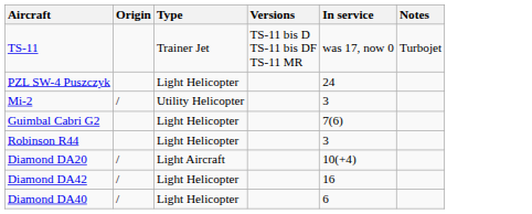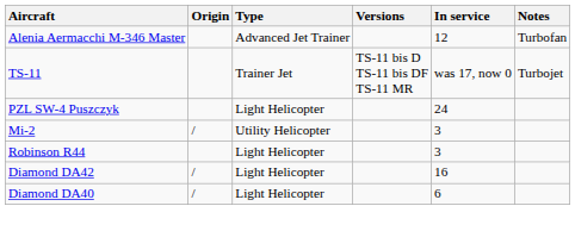 <table class="wikitable">
 <tr>
 <th style="text-align: left;">Aircraft</th>
 <th style="text-align: left;">Origin</th>
 <th style="text-align: left;">Type</th>
 <th style="text-align: left;">Versions</th>
 <th style="text-align: left;">In service</th>
 <th style="text-align: left;">Notes</th>
+</tr>
+<tr>
+<td><a href='#'>Alenia Aermacchi M-346 Master</a></td>
+<td></td>
+<td>Advanced Jet Trainer</td>
+<td></td>
+<td>12</td>
+<td>Turbofan</td>
 </tr>
 <tr>
 <td><a href='#'>TS-11</a></td>
 <td></td>
 <td>Trainer Jet</td>
 <td>TS-11 bis D<br>TS-11 bis DF<br>TS-11 MR</td>
 <td>was 17, now 0</td>
 <td>Turbojet</td>
 </tr>
 <tr>
 <td><a href='#'>PZL SW-4 Puszczyk</a></td>
 <td></td>
 <td>Light Helicopter</td>
 <td></td>
 <td>24</td>
 <td></td>
 </tr>
 <tr>
 <td><a href='#'>Mi-2</a></td>
 <td> / </td>
 <td>Utility Helicopter</td>
 <td></td>
 <td>3</td>
 <td></td>
 </tr>
 <tr>
-<td><a href='#'>Guimbal Cabri G2</a></td>
-<td></td>
-<td>Light Helicopter</td>
-<td></td>
-<td>7(6)</td>
-<td></td>
-</tr>
-<tr>
 <td><a href='#'>Robinson R44</a></td>
 <td></td>
 <td>Light Helicopter</td>
 <td></td>
 <td>3</td>
-<td></td>
-</tr>
-<tr>
-<td><a href='#'>Diamond DA20</a></td>
-<td>/</td>
-<td>Light Aircraft</td>
-<td></td>
-<td>10(+4)</td>
 <td></td>
 </tr>
 <tr>
 <td><a href='#'>Diamond DA42</a></td>
 <td>/</td>
 <td>Light Helicopter</td>
 <td></td>
 <td>16</td>
 <td></td>
 </tr>
 <tr>
 <td><a href='#'>Diamond DA40</a></td>
 <td>/</td>
 <td>Light Helicopter</td>
 <td></td>
 <td>6</td>
 <td></td>
 </tr>
 </table>
